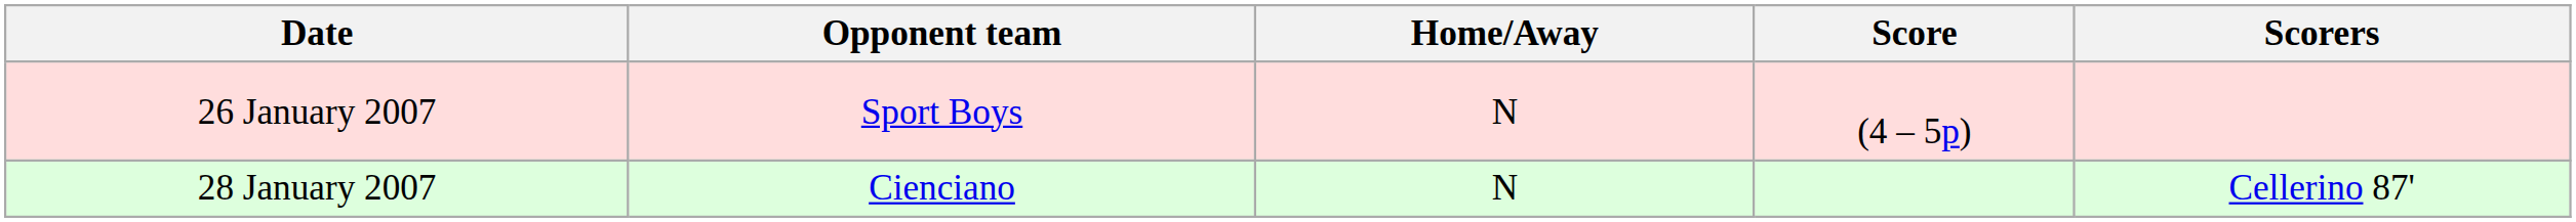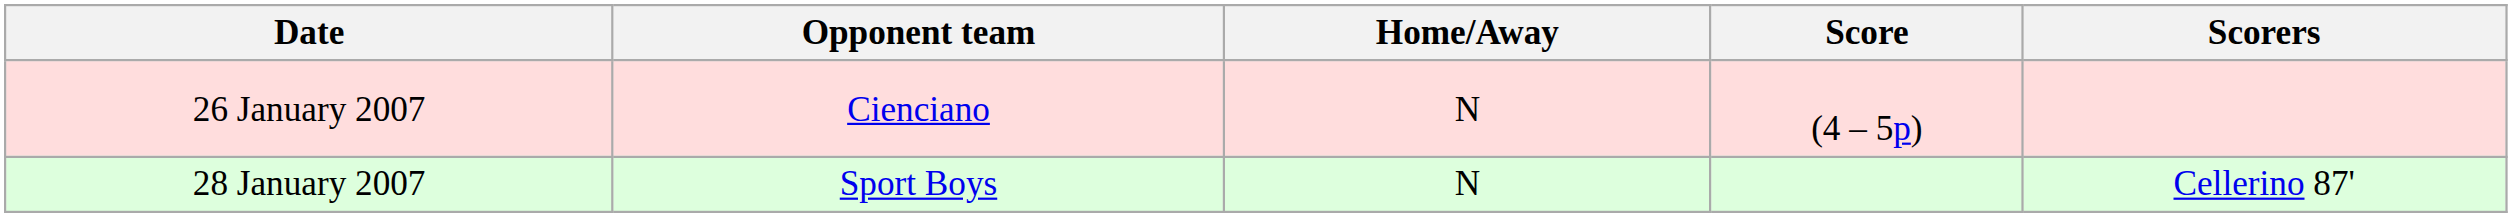 <table class="wikitable" width=90%>
 <tr>
 <th>Date</th>
 <th>Opponent team</th>
 <th>Home/Away</th>
 <th>Score</th>
 <th>Scorers</th>
 </tr>
 <tr bgcolor="#ffdddd">
 <td style="text-align: center">26 January 2007</td>
-<td style="text-align: center"> <a href='#'>Sport Boys</a></td>
+<td style="text-align: center"> <a href='#'>Cienciano</a></td>
 <td style="text-align: center">N</td>
 <td style="text-align: center"><br>(4 – 5<a href='#'>p</a>)</td>
 <td style="text-align: center"></td>
 </tr>
 <tr bgcolor="#ddffdd">
 <td style="text-align: center">28 January 2007</td>
-<td style="text-align: center"> <a href='#'>Cienciano</a></td>
+<td style="text-align: center"> <a href='#'>Sport Boys</a></td>
 <td style="text-align: center">N</td>
 <td style="text-align: center"> </td>
 <td style="text-align: center"><a href='#'>Cellerino</a> 87'</td>
 </tr>
 </table>
